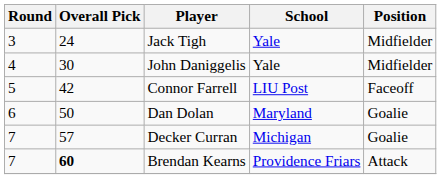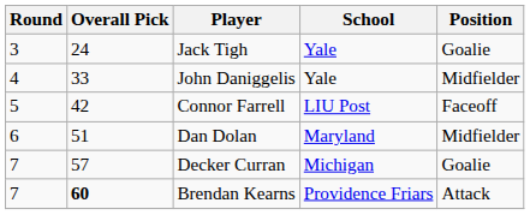 <table class="wikitable">
 <tr>
 <th>Round</th>
 <th>Overall Pick</th>
 <th>Player</th>
 <th>School</th>
 <th>Position</th>
 </tr>
 <tr bgcolor=>
 <td>3</td>
 <td>24</td>
 <td>Jack Tigh</td>
 <td><a href='#'>Yale</a></td>
-<td>Midfielder</td>
+<td>Goalie</td>
 </tr>
 <tr bgcolor=>
 <td>4</td>
-<td>30</td>
+<td>33</td>
 <td>John Daniggelis</td>
 <td>Yale</td>
 <td>Midfielder</td>
 </tr>
 <tr bgcolor=>
 <td>5</td>
 <td>42</td>
 <td>Connor Farrell</td>
 <td><a href='#'>LIU Post</a></td>
 <td>Faceoff</td>
 </tr>
 <tr bgcolor=>
 <td>6</td>
-<td>50</td>
+<td>51</td>
 <td>Dan Dolan</td>
 <td><a href='#'>Maryland</a></td>
-<td>Goalie</td>
+<td>Midfielder</td>
 </tr>
 <tr bgcolor=>
 <td>7</td>
 <td>57</td>
 <td>Decker Curran</td>
 <td><a href='#'>Michigan</a></td>
 <td>Goalie</td>
 </tr>
 <tr bgcolor=>
 <td>7</td>
 <td><strong>60</strong></td>
 <td>Brendan Kearns</td>
 <td><a href='#'>Providence Friars</a></td>
 <td>Attack</td>
 </tr>
 <tr>
 </tr>
 </table>
